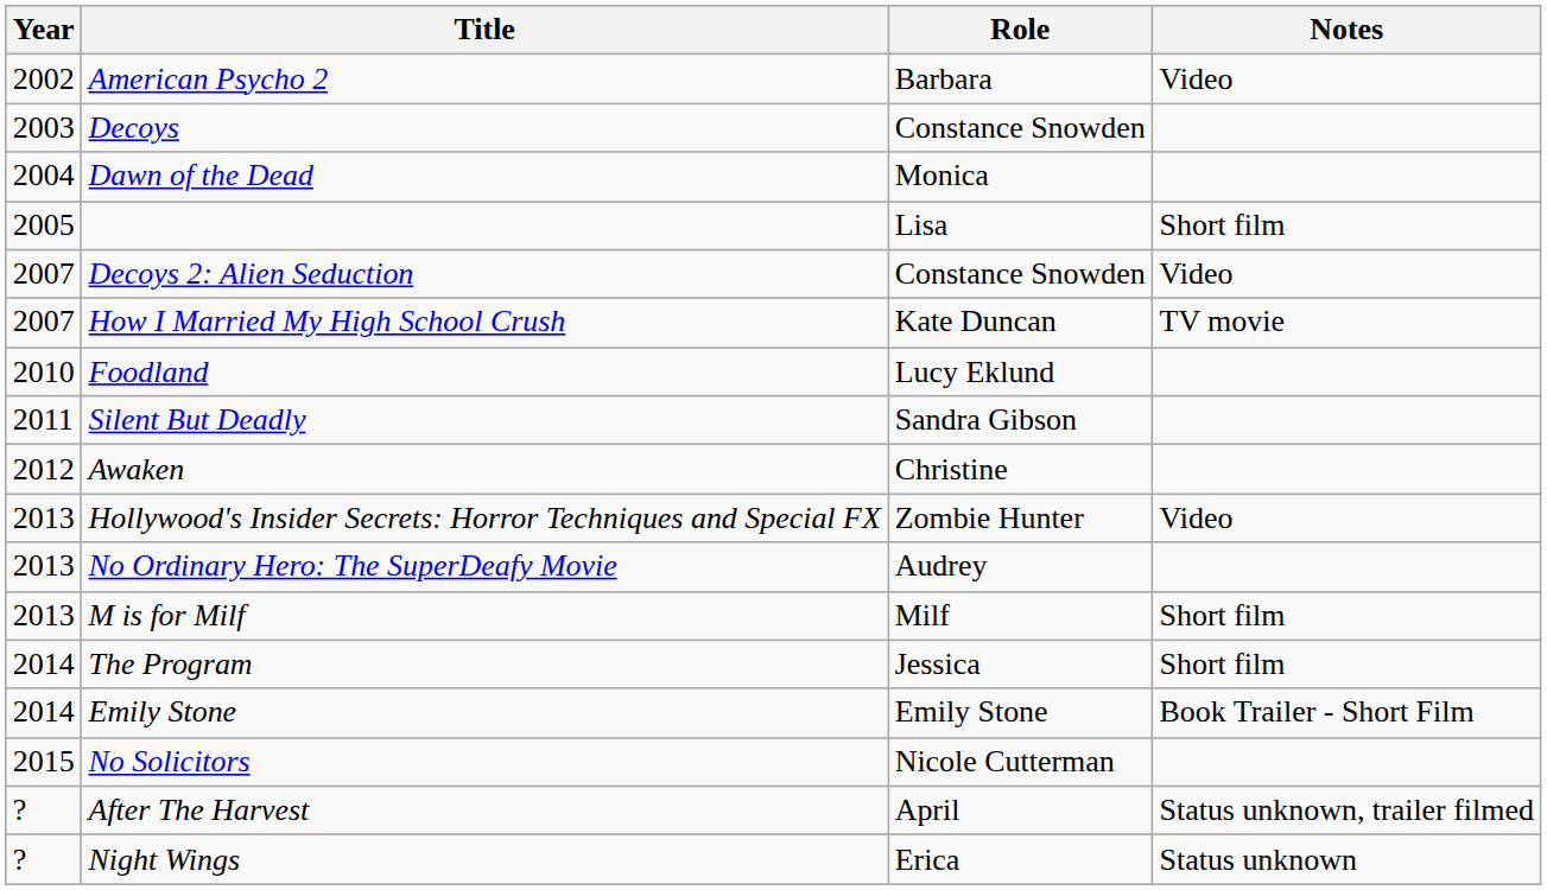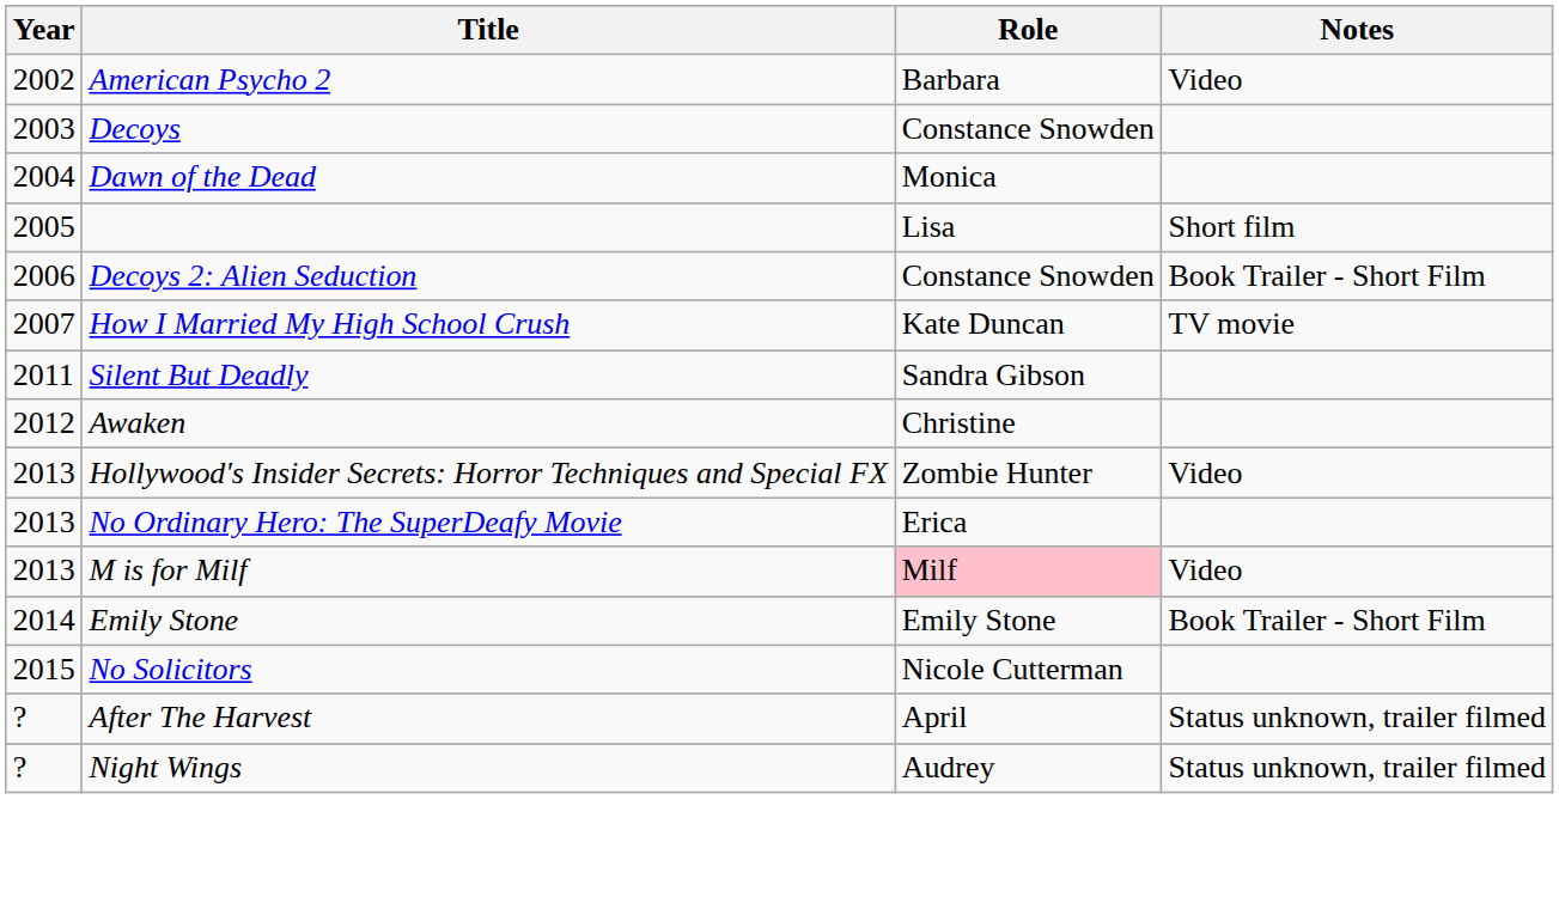 <table class="wikitable sortable">
 <tr>
 <th>Year</th>
 <th>Title</th>
 <th>Role</th>
 <th class="unsortable">Notes</th>
 </tr>
 <tr>
 <td>2002</td>
 <td><em><a href='#'>American Psycho 2</a></em></td>
 <td>Barbara</td>
 <td>Video</td>
 </tr>
 <tr>
 <td>2003</td>
 <td><em><a href='#'>Decoys</a></em></td>
 <td>Constance Snowden</td>
 <td></td>
 </tr>
 <tr>
 <td>2004</td>
 <td><em><a href='#'>Dawn of the Dead</a></em></td>
 <td>Monica</td>
 <td></td>
 </tr>
 <tr>
 <td>2005</td>
 <td><em></em></td>
 <td>Lisa</td>
 <td>Short film</td>
 </tr>
 <tr>
-<td>2007</td>
+<td>2006</td>
 <td><em><a href='#'>Decoys 2: Alien Seduction</a></em></td>
 <td>Constance Snowden</td>
-<td>Video</td>
+<td>Book Trailer - Short Film</td>
 </tr>
 <tr>
 <td>2007</td>
 <td><em><a href='#'>How I Married My High School Crush</a></em></td>
 <td>Kate Duncan</td>
 <td>TV movie</td>
-</tr>
-<tr>
-<td>2010</td>
-<td><em><a href='#'>Foodland</a></em></td>
-<td>Lucy Eklund</td>
-<td></td>
 </tr>
 <tr>
 <td>2011</td>
 <td><em><a href='#'>Silent But Deadly</a></em></td>
 <td>Sandra Gibson</td>
 <td></td>
 </tr>
 <tr>
 <td>2012</td>
 <td><em>Awaken</em></td>
 <td>Christine</td>
 <td></td>
 </tr>
 <tr>
 <td>2013</td>
 <td><em>Hollywood's Insider Secrets: Horror Techniques and Special FX</em></td>
 <td>Zombie Hunter</td>
 <td>Video</td>
 </tr>
 <tr>
 <td>2013</td>
 <td><em><a href='#'>No Ordinary Hero: The SuperDeafy Movie</a></em></td>
-<td>Audrey</td>
+<td>Erica</td>
 <td></td>
 </tr>
 <tr>
 <td>2013</td>
 <td><em>M is for Milf</em></td>
-<td>Milf</td>
-<td>Short film</td>
-</tr>
-<tr>
-<td>2014</td>
-<td data-sort-value="Program, The"><em>The Program</em></td>
-<td>Jessica</td>
-<td>Short film</td>
+<td style="background: pink;">Milf</td>
+<td>Video</td>
 </tr>
 <tr>
 <td>2014</td>
 <td><em>Emily Stone</em></td>
 <td>Emily Stone</td>
 <td>Book Trailer - Short Film</td>
 </tr>
 <tr>
 <td>2015</td>
 <td><em><a href='#'>No Solicitors</a></em></td>
 <td>Nicole Cutterman</td>
 <td></td>
 </tr>
 <tr>
 <td>?</td>
 <td><em>After The Harvest</em></td>
 <td>April</td>
 <td>Status unknown, trailer filmed</td>
 </tr>
 <tr>
 <td>?</td>
 <td><em>Night Wings</em></td>
-<td>Erica</td>
-<td>Status unknown</td>
+<td>Audrey</td>
+<td>Status unknown, trailer filmed</td>
 </tr>
 </table>
